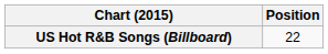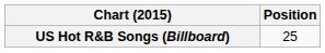 <table class="wikitable sortable plainrowheaders" style="text-align:center;" border="1">
 <tr>
 <th scope="col" style="width:18.5em;">Chart (2015)</th>
 <th scope="col">Position</th>
 </tr>
 <tr>
 <th scope="row">US Hot R&B Songs (<em>Billboard</em>)</th>
-<td>22</td>
+<td>25</td>
 </tr>
 </table>
